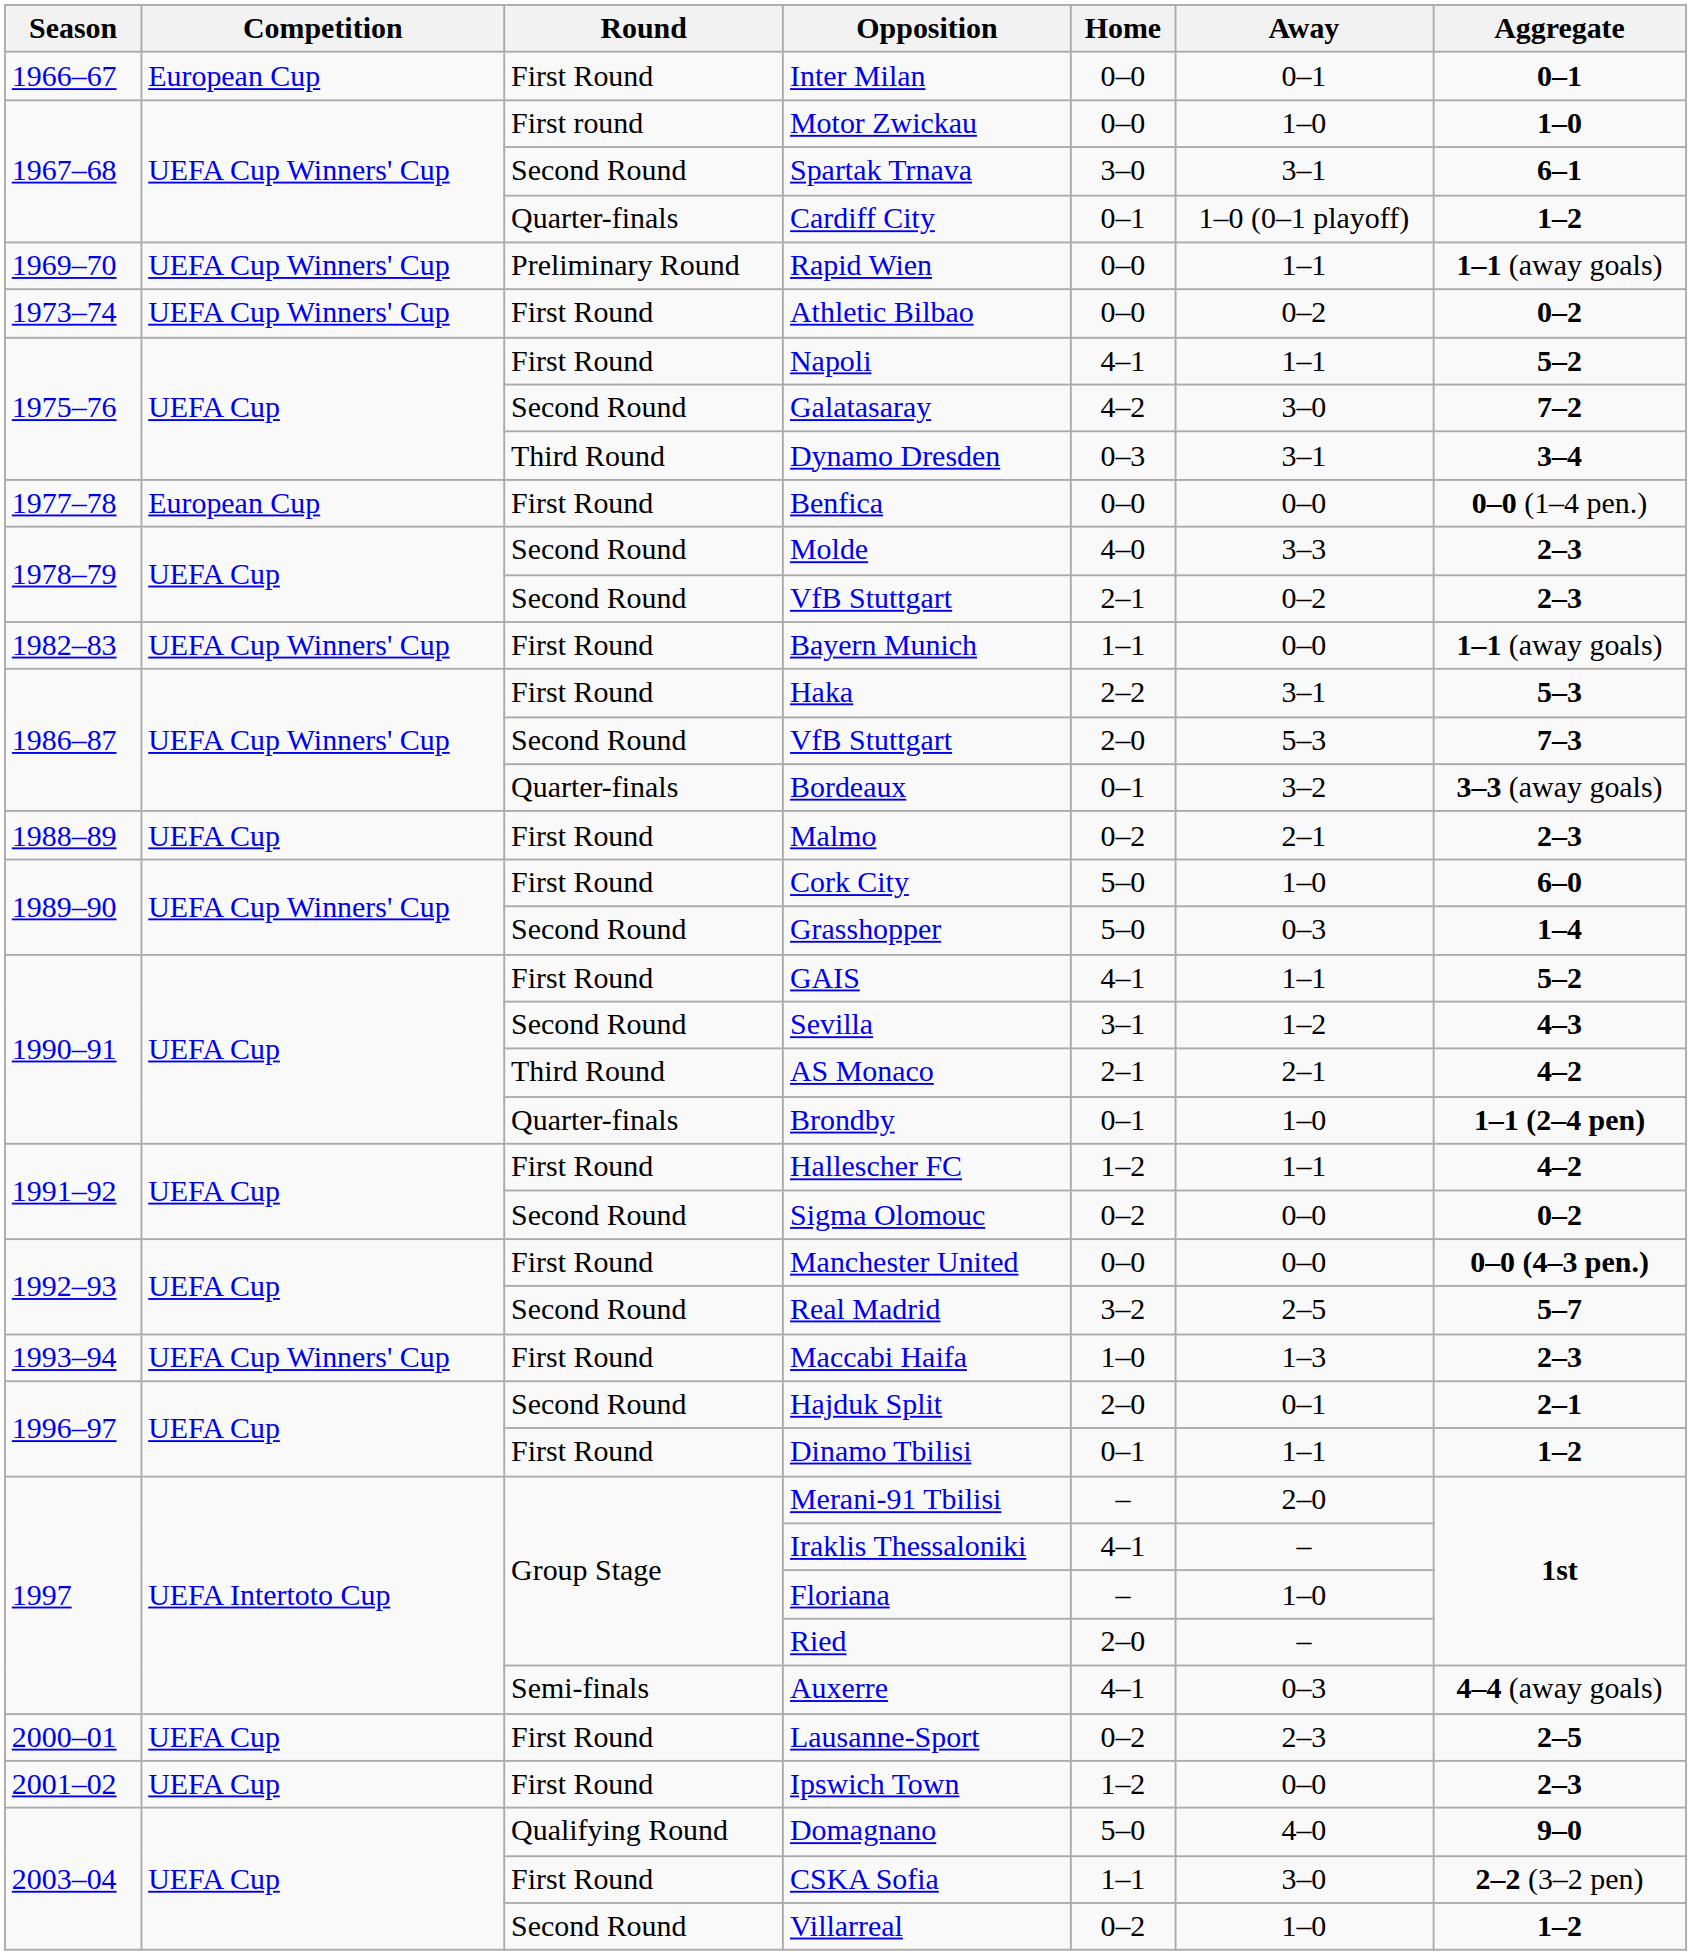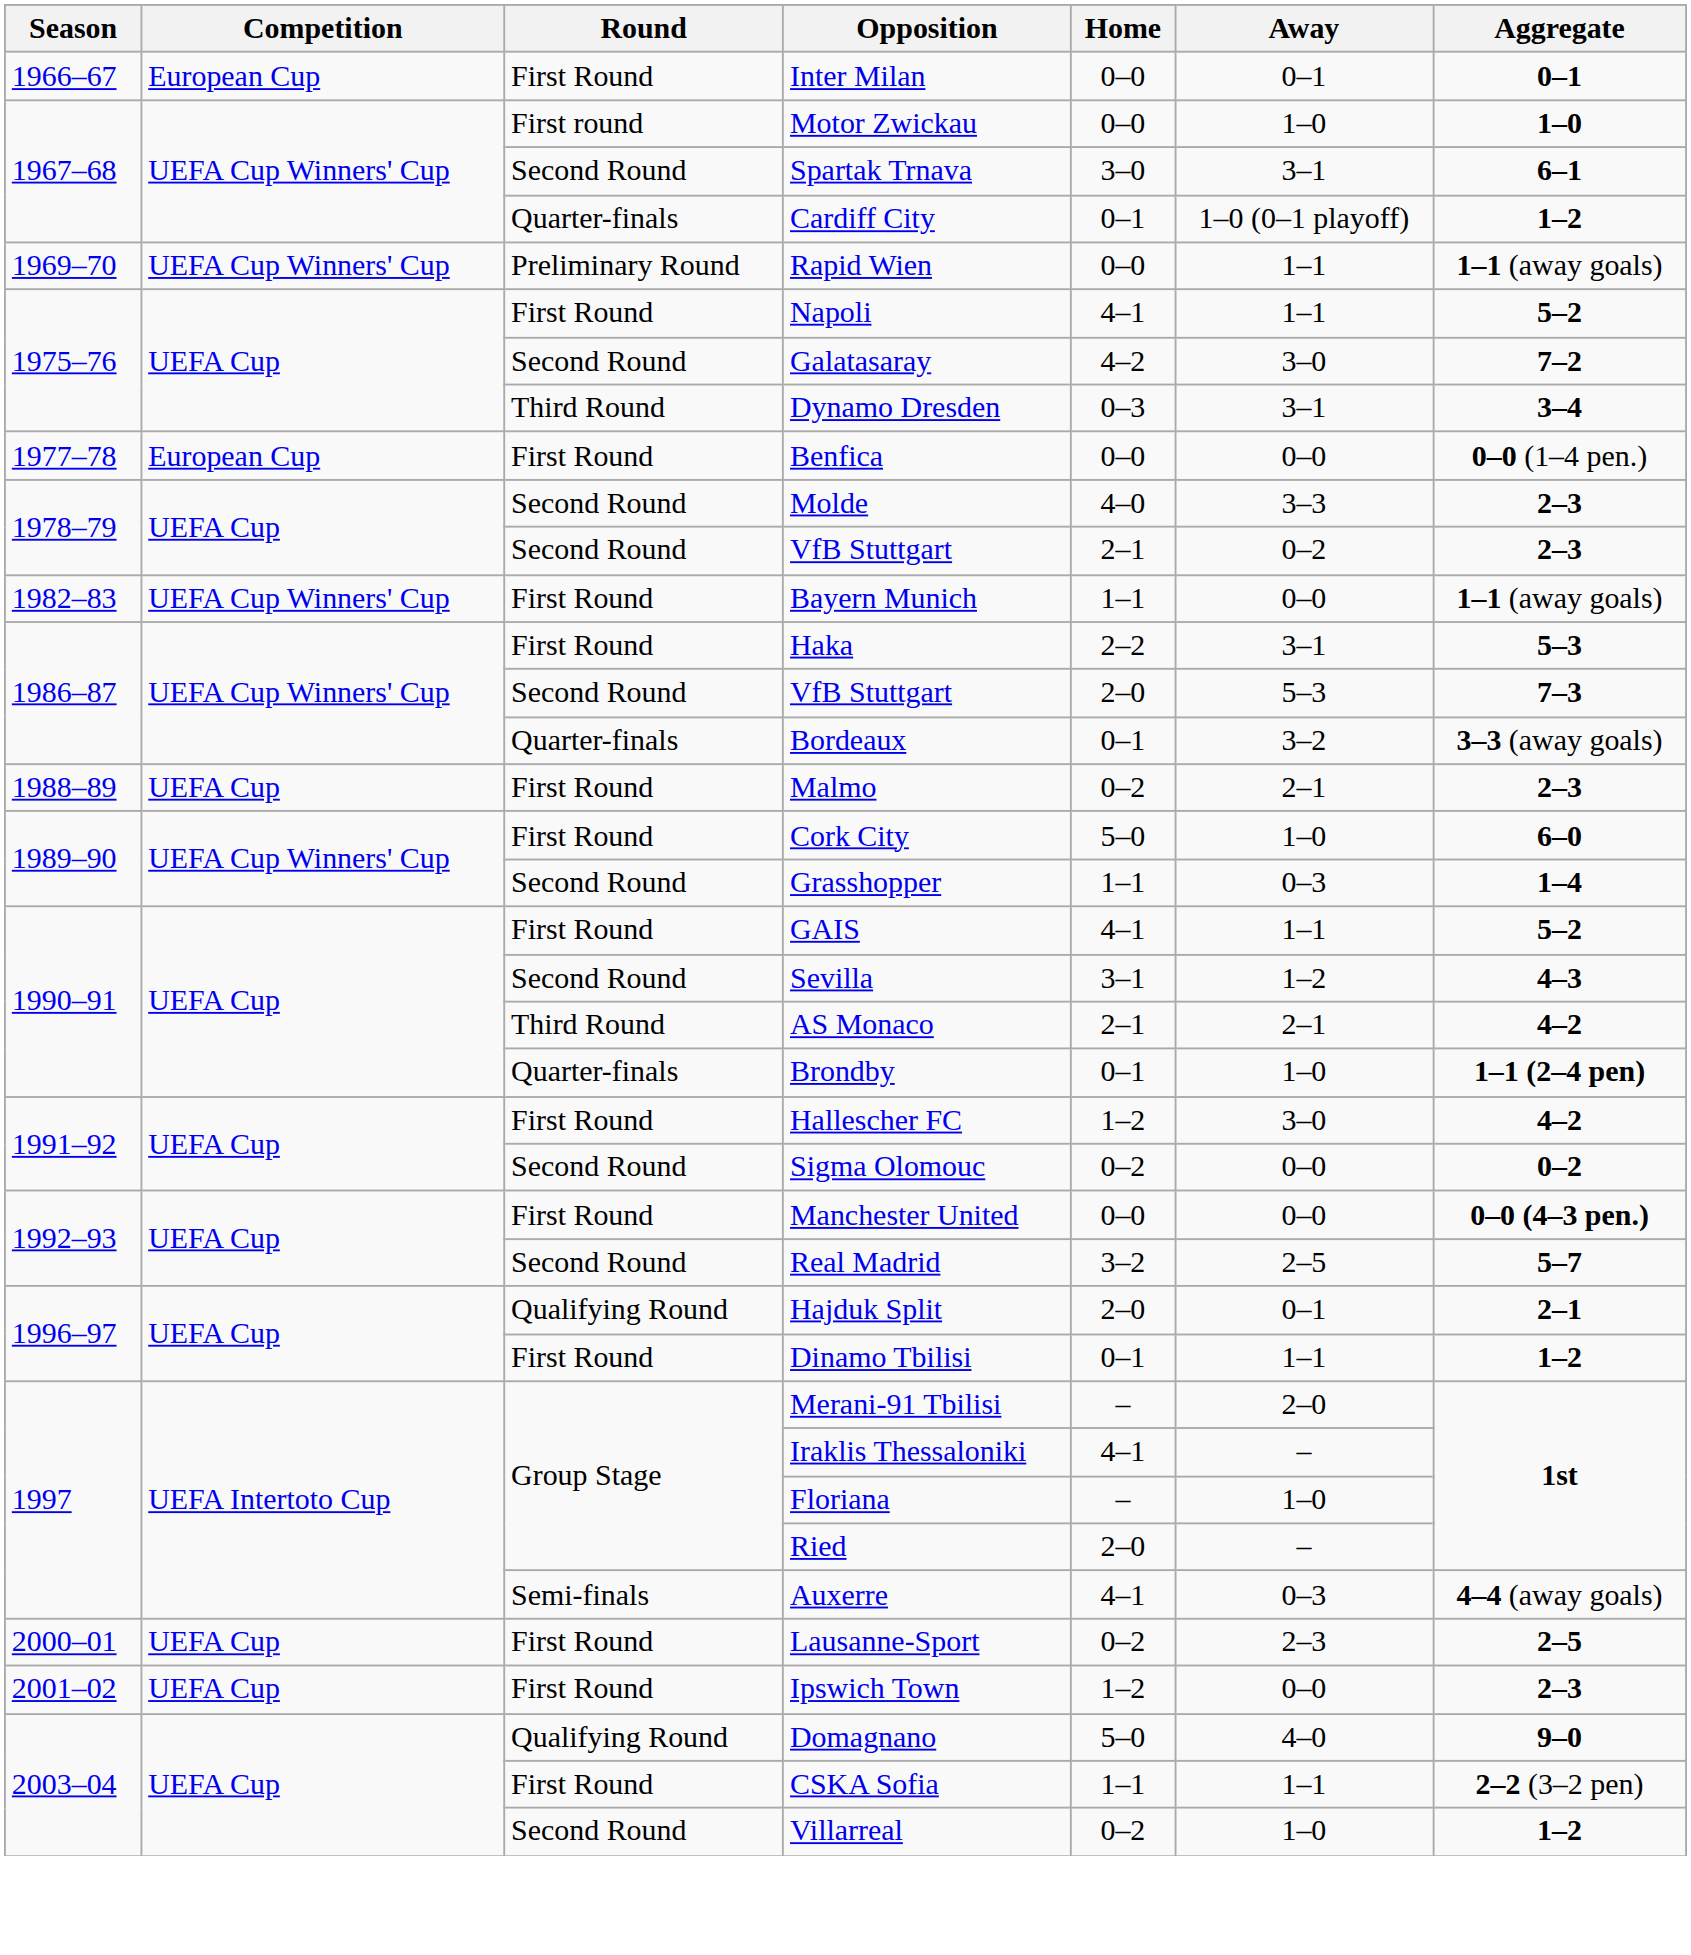 <table class="wikitable collapsible" width="900">
 <tr>
 <th>Season</th>
 <th>Competition</th>
 <th>Round</th>
 <th>Opposition</th>
 <th>Home</th>
 <th>Away</th>
 <th>Aggregate</th>
 </tr>
 <tr>
 <td><a href='#'>1966–67</a></td>
 <td><a href='#'>European Cup</a></td>
 <td>First Round</td>
 <td> <a href='#'>Inter Milan</a></td>
 <td style="text-align:center;">0–0</td>
 <td style="text-align:center;">0–1</td>
 <td style="text-align:center;"><strong>0–1</strong></td>
 </tr>
 <tr>
 <td rowspan="3"><a href='#'>1967–68</a></td>
 <td rowspan="3"><a href='#'>UEFA Cup Winners' Cup</a></td>
 <td>First round</td>
 <td> <a href='#'>Motor Zwickau</a></td>
 <td style="text-align:center;">0–0</td>
 <td style="text-align:center;">1–0</td>
 <td style="text-align:center;"><strong>1–0</strong></td>
 </tr>
 <tr>
 <td>Second Round</td>
 <td> <a href='#'>Spartak Trnava</a></td>
 <td style="text-align:center;">3–0</td>
 <td style="text-align:center;">3–1</td>
 <td style="text-align:center;"><strong>6–1</strong></td>
 </tr>
 <tr>
 <td>Quarter-finals</td>
 <td> <a href='#'>Cardiff City</a></td>
 <td style="text-align:center;">0–1</td>
 <td style="text-align:center;">1–0 (0–1 playoff)</td>
 <td style="text-align:center;"><strong>1–2</strong></td>
 </tr>
 <tr>
 <td><a href='#'>1969–70</a></td>
 <td><a href='#'>UEFA Cup Winners' Cup</a></td>
 <td>Preliminary Round</td>
 <td> <a href='#'>Rapid Wien</a></td>
 <td style="text-align:center;">0–0</td>
 <td style="text-align:center;">1–1</td>
 <td style="text-align:center;"><strong>1–1</strong> (away goals)</td>
-</tr>
-<tr>
-<td><a href='#'>1973–74</a></td>
-<td><a href='#'>UEFA Cup Winners' Cup</a></td>
-<td>First Round</td>
-<td> <a href='#'>Athletic Bilbao</a></td>
-<td style="text-align:center;">0–0</td>
-<td style="text-align:center;">0–2</td>
-<td style="text-align:center;"><strong>0–2</strong></td>
 </tr>
 <tr>
 <td rowspan="3"><a href='#'>1975–76</a></td>
 <td rowspan="3"><a href='#'>UEFA Cup</a></td>
 <td>First Round</td>
 <td> <a href='#'>Napoli</a></td>
 <td style="text-align:center;">4–1</td>
 <td style="text-align:center;">1–1</td>
 <td style="text-align:center;"><strong>5–2</strong></td>
 </tr>
 <tr>
 <td>Second Round</td>
 <td> <a href='#'>Galatasaray</a></td>
 <td style="text-align:center;">4–2</td>
 <td style="text-align:center;">3–0</td>
 <td style="text-align:center;"><strong>7–2</strong></td>
 </tr>
 <tr>
 <td>Third Round</td>
 <td> <a href='#'>Dynamo Dresden</a></td>
 <td style="text-align:center;">0–3</td>
 <td style="text-align:center;">3–1</td>
 <td style="text-align:center;"><strong>3–4</strong></td>
 </tr>
 <tr>
 <td><a href='#'>1977–78</a></td>
 <td><a href='#'>European Cup</a></td>
 <td>First Round</td>
 <td> <a href='#'>Benfica</a></td>
 <td style="text-align:center;">0–0</td>
 <td style="text-align:center;">0–0</td>
 <td style="text-align:center;"><strong>0–0</strong> (1–4 pen.)</td>
 </tr>
 <tr>
 <td rowspan="2"><a href='#'>1978–79</a></td>
 <td rowspan="2"><a href='#'>UEFA Cup</a></td>
 <td>Second Round</td>
 <td> <a href='#'>Molde</a></td>
 <td style="text-align:center;">4–0</td>
 <td style="text-align:center;">3–3</td>
 <td style="text-align:center;"><strong>2–3</strong></td>
 </tr>
 <tr>
 <td>Second Round</td>
 <td> <a href='#'>VfB Stuttgart</a></td>
 <td style="text-align:center;">2–1</td>
 <td style="text-align:center;">0–2</td>
 <td style="text-align:center;"><strong>2–3</strong></td>
 </tr>
 <tr>
 <td><a href='#'>1982–83</a></td>
 <td><a href='#'>UEFA Cup Winners' Cup</a></td>
 <td>First Round</td>
 <td> <a href='#'>Bayern Munich</a></td>
 <td style="text-align:center;">1–1</td>
 <td style="text-align:center;">0–0</td>
 <td style="text-align:center;"><strong>1–1</strong> (away goals)</td>
 </tr>
 <tr>
 <td rowspan="3"><a href='#'>1986–87</a></td>
 <td rowspan="3"><a href='#'>UEFA Cup Winners' Cup</a></td>
 <td>First Round</td>
 <td> <a href='#'>Haka</a></td>
 <td style="text-align:center;">2–2</td>
 <td style="text-align:center;">3–1</td>
 <td style="text-align:center;"><strong>5–3</strong></td>
 </tr>
 <tr>
 <td>Second Round</td>
 <td> <a href='#'>VfB Stuttgart</a></td>
 <td style="text-align:center;">2–0</td>
 <td style="text-align:center;">5–3</td>
 <td style="text-align:center;"><strong>7–3</strong></td>
 </tr>
 <tr>
 <td>Quarter-finals</td>
 <td> <a href='#'>Bordeaux</a></td>
 <td style="text-align:center;">0–1</td>
 <td style="text-align:center;">3–2</td>
 <td style="text-align:center;"><strong>3–3</strong> (away goals)</td>
 </tr>
 <tr>
 <td><a href='#'>1988–89</a></td>
 <td><a href='#'>UEFA Cup</a></td>
 <td>First Round</td>
 <td> <a href='#'>Malmo</a></td>
 <td style="text-align:center;">0–2</td>
 <td style="text-align:center;">2–1</td>
 <td style="text-align:center;"><strong>2–3</strong></td>
 </tr>
 <tr>
 <td rowspan="2"><a href='#'>1989–90</a></td>
 <td rowspan="2"><a href='#'>UEFA Cup Winners' Cup</a></td>
 <td>First Round</td>
 <td> <a href='#'>Cork City</a></td>
 <td style="text-align:center;">5–0</td>
 <td style="text-align:center;">1–0</td>
 <td style="text-align:center;"><strong>6–0</strong></td>
 </tr>
 <tr>
 <td>Second Round</td>
 <td> <a href='#'>Grasshopper</a></td>
-<td style="text-align:center;">5–0</td>
+<td style="text-align:center;">1–1</td>
 <td style="text-align:center;">0–3</td>
 <td style="text-align:center;"><strong>1–4</strong></td>
 </tr>
 <tr>
 <td rowspan="4"><a href='#'>1990–91</a></td>
 <td rowspan="4"><a href='#'>UEFA Cup</a></td>
 <td>First Round</td>
 <td> <a href='#'>GAIS</a></td>
 <td style="text-align:center;">4–1</td>
 <td style="text-align:center;">1–1</td>
 <td style="text-align:center;"><strong>5–2</strong></td>
 </tr>
 <tr>
 <td>Second Round</td>
 <td> <a href='#'>Sevilla</a></td>
 <td style="text-align:center;">3–1</td>
 <td style="text-align:center;">1–2</td>
 <td style="text-align:center;"><strong>4–3</strong></td>
 </tr>
 <tr>
 <td>Third Round</td>
 <td> <a href='#'>AS Monaco</a></td>
 <td style="text-align:center;">2–1</td>
 <td style="text-align:center;">2–1</td>
 <td style="text-align:center;"><strong>4–2</strong></td>
 </tr>
 <tr>
 <td>Quarter-finals</td>
 <td> <a href='#'>Brondby</a></td>
 <td style="text-align:center;">0–1</td>
 <td style="text-align:center;">1–0</td>
 <td style="text-align:center;"><strong>1–1 (2–4 pen)</strong></td>
 </tr>
 <tr>
 <td rowspan="2"><a href='#'>1991–92</a></td>
 <td rowspan="2"><a href='#'>UEFA Cup</a></td>
 <td>First Round</td>
 <td> <a href='#'>Hallescher FC</a></td>
 <td style="text-align:center;">1–2</td>
-<td style="text-align:center;">1–1</td>
+<td style="text-align:center;">3–0</td>
 <td style="text-align:center;"><strong>4–2</strong></td>
 </tr>
 <tr>
 <td>Second Round</td>
 <td> <a href='#'>Sigma Olomouc</a></td>
 <td style="text-align:center;">0–2</td>
 <td style="text-align:center;">0–0</td>
 <td style="text-align:center;"><strong>0–2</strong></td>
 </tr>
 <tr>
 <td rowspan="2"><a href='#'>1992–93</a></td>
 <td rowspan="2"><a href='#'>UEFA Cup</a></td>
 <td>First Round</td>
 <td> <a href='#'>Manchester United</a></td>
 <td style="text-align:center;">0–0</td>
 <td style="text-align:center;">0–0</td>
 <td style="text-align:center;"><strong>0–0 (4–3 pen.)</strong></td>
 </tr>
 <tr>
 <td>Second Round</td>
 <td> <a href='#'>Real Madrid</a></td>
 <td style="text-align:center;">3–2</td>
 <td style="text-align:center;">2–5</td>
 <td style="text-align:center;"><strong>5–7</strong></td>
 </tr>
 <tr>
-<td><a href='#'>1993–94</a></td>
-<td><a href='#'>UEFA Cup Winners' Cup</a></td>
-<td>First Round</td>
-<td> <a href='#'>Maccabi Haifa</a></td>
-<td style="text-align:center;">1–0</td>
-<td style="text-align:center;">1–3</td>
-<td style="text-align:center;"><strong>2–3</strong></td>
-</tr>
-<tr>
 <td rowspan="2"><a href='#'>1996–97</a></td>
 <td rowspan="2"><a href='#'>UEFA Cup</a></td>
-<td>Second Round</td>
+<td>Qualifying Round</td>
 <td> <a href='#'>Hajduk Split</a></td>
 <td style="text-align:center;">2–0</td>
 <td style="text-align:center;">0–1</td>
 <td style="text-align:center;"><strong>2–1</strong></td>
 </tr>
 <tr>
 <td>First Round</td>
 <td> <a href='#'>Dinamo Tbilisi</a></td>
 <td style="text-align:center;">0–1</td>
 <td style="text-align:center;">1–1</td>
 <td style="text-align:center;"><strong>1–2</strong></td>
 </tr>
 <tr>
 <td rowspan="5"><a href='#'>1997</a></td>
 <td rowspan="5"><a href='#'>UEFA Intertoto Cup</a></td>
 <td rowspan="4">Group Stage</td>
 <td> <a href='#'>Merani-91 Tbilisi</a></td>
 <td style="text-align:center;">–</td>
 <td style="text-align:center;">2–0</td>
 <td rowspan="4" style="text-align:center;"><strong>1st</strong></td>
 </tr>
 <tr>
 <td> <a href='#'>Iraklis Thessaloniki</a></td>
 <td style="text-align:center;">4–1</td>
 <td style="text-align:center;">–</td>
 </tr>
 <tr>
 <td> <a href='#'>Floriana</a></td>
 <td style="text-align:center;">–</td>
 <td style="text-align:center;">1–0</td>
 </tr>
 <tr>
 <td> <a href='#'>Ried</a></td>
 <td style="text-align:center;">2–0</td>
 <td style="text-align:center;">–</td>
 </tr>
 <tr>
 <td>Semi-finals</td>
 <td> <a href='#'>Auxerre</a></td>
 <td style="text-align:center;">4–1</td>
 <td style="text-align:center;">0–3</td>
 <td style="text-align:center;"><strong>4–4</strong> (away goals)</td>
 </tr>
 <tr>
 <td><a href='#'>2000–01</a></td>
 <td><a href='#'>UEFA Cup</a></td>
 <td>First Round</td>
 <td> <a href='#'>Lausanne-Sport</a></td>
 <td style="text-align:center;">0–2</td>
 <td style="text-align:center;">2–3</td>
 <td style="text-align:center;"><strong>2–5</strong></td>
 </tr>
 <tr>
 <td><a href='#'>2001–02</a></td>
 <td><a href='#'>UEFA Cup</a></td>
 <td>First Round</td>
 <td> <a href='#'>Ipswich Town</a></td>
 <td style="text-align:center;">1–2</td>
 <td style="text-align:center;">0–0</td>
 <td style="text-align:center;"><strong>2–3</strong></td>
 </tr>
 <tr>
 <td rowspan="3"><a href='#'>2003–04</a></td>
 <td rowspan="3"><a href='#'>UEFA Cup</a></td>
 <td>Qualifying Round</td>
 <td> <a href='#'>Domagnano</a></td>
 <td style="text-align:center;">5–0</td>
 <td style="text-align:center;">4–0</td>
 <td style="text-align:center;"><strong>9–0</strong></td>
 </tr>
 <tr>
 <td>First Round</td>
 <td> <a href='#'>CSKA Sofia</a></td>
 <td style="text-align:center;">1–1</td>
-<td style="text-align:center;">3–0</td>
+<td style="text-align:center;">1–1</td>
 <td style="text-align:center;"><strong>2–2</strong> (3–2 pen)</td>
 </tr>
 <tr>
 <td>Second Round</td>
 <td> <a href='#'>Villarreal</a></td>
 <td style="text-align:center;">0–2</td>
 <td style="text-align:center;">1–0</td>
 <td style="text-align:center;"><strong>1–2</strong></td>
 </tr>
 </table>
